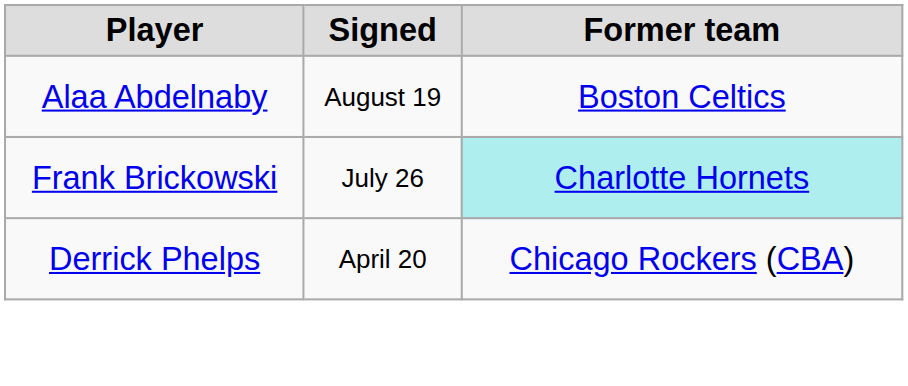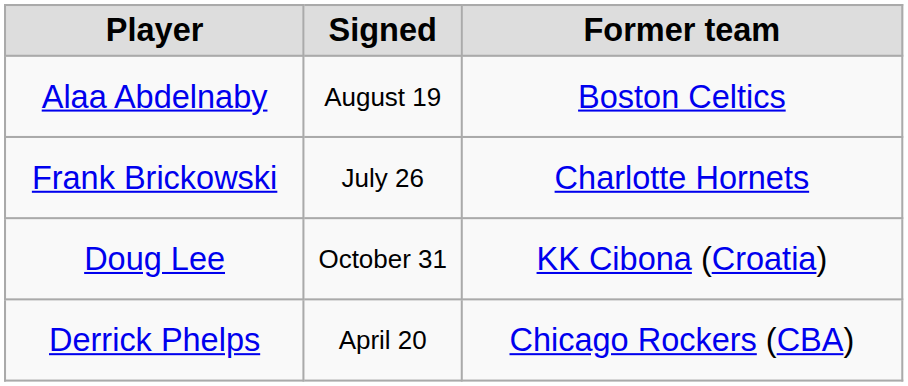 <table class="wikitable" style="text-align: center">
 <tr align="center" bgcolor="#dddddd">
 <td style="width:140px"><strong>Player</strong></td>
 <td style="width:70px"><strong>Signed</strong></td>
 <td style="width:210px"><strong>Former team</strong></td>
 </tr>
 <tr style="height:40px">
 <td><a href='#'>Alaa Abdelnaby</a></td>
 <td style="font-size: 80%">August 19</td>
 <td><a href='#'>Boston Celtics</a></td>
 </tr>
 <tr style="height:40px">
 <td><a href='#'>Frank Brickowski</a></td>
 <td style="font-size: 80%">July 26</td>
-<td style="background: paleturquoise;"><a href='#'>Charlotte Hornets</a></td>
+<td><a href='#'>Charlotte Hornets</a></td>
+</tr>
+<tr style="height:40px">
+<td><a href='#'>Doug Lee</a></td>
+<td style="font-size: 80%">October 31</td>
+<td><a href='#'>KK Cibona</a> (<a href='#'>Croatia</a>)</td>
 </tr>
 <tr style="height:40px">
 <td><a href='#'>Derrick Phelps</a></td>
 <td style="font-size: 80%">April 20</td>
 <td><a href='#'>Chicago Rockers</a> (<a href='#'>CBA</a>)</td>
 </tr>
 </table>
